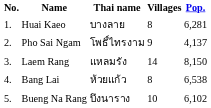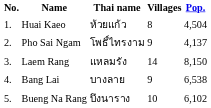 <table>
 <tr>
 <th>No.</th>
 <th>Name</th>
 <th>Thai name</th>
 <th>Villages</th>
 <th><a href='#'>Pop.</a></th>
 </tr>
 <tr>
 <td>1.</td>
 <td>Huai Kaeo</td>
-<td>บางลาย</td>
+<td>ห้วยแก้ว</td>
 <td>8</td>
-<td>6,281</td>
+<td>4,504</td>
 <td></td>
 </tr>
 <tr>
 <td>2.</td>
 <td>Pho Sai Ngam</td>
 <td>โพธิ์ไทรงาม</td>
 <td>9</td>
 <td>4,137</td>
 <td></td>
 </tr>
 <tr>
 <td>3.</td>
 <td>Laem Rang</td>
 <td>แหลมรัง</td>
 <td>14</td>
 <td>8,150</td>
 <td></td>
 </tr>
 <tr>
 <td>4.</td>
 <td>Bang Lai</td>
-<td>ห้วยแก้ว</td>
-<td>8</td>
+<td>บางลาย</td>
+<td>9</td>
 <td>6,538</td>
 <td></td>
 </tr>
 <tr>
 <td>5.</td>
 <td>Bueng Na Rang</td>
 <td>บึงนาราง</td>
 <td>10</td>
 <td>6,102</td>
 <td></td>
 </tr>
 </table>
